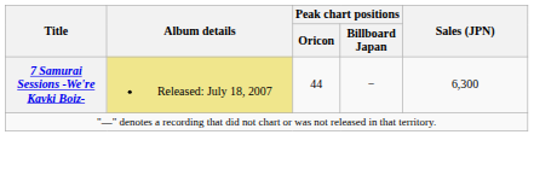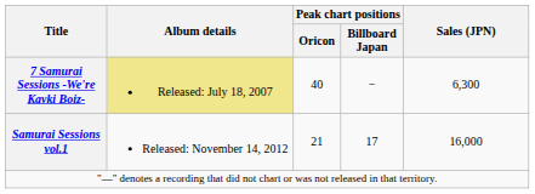 <table class="wikitable plainrowheaders" style="text-align:center;">
 <tr>
 <th rowspan="2" style="width:8em;">Title</th>
 <th rowspan="2" style="width:15em;">Album details</th>
 <th colspan="2">Peak chart positions</th>
 <th rowspan="2" style="width:10em;">Sales (JPN)</th>
 </tr>
 <tr>
 <th>Oricon<br></th>
 <th>Billboard<br>Japan</th>
 </tr>
 <tr>
 <th scope="row"><em><a href='#'>7 Samurai Sessions -We're Kavki Boiz-</a></em></th>
 <td style="background: khaki;"><br><ul><li>Released: July 18, 2007</li></ul></td>
-<td>44</td>
+<td>40</td>
 <td>−</td>
 <td>6,300</td>
+</tr>
+<tr>
+<th scope="row"><em><a href='#'>Samurai Sessions vol.1</a></em></th>
+<td><br><ul><li>Released: November 14, 2012</li></ul></td>
+<td>21</td>
+<td>17</td>
+<td>16,000</td>
 </tr>
 <tr>
 <td align="center" colspan="5" style="font-size:90%">"—" denotes a recording that did not chart or was not released in that territory.</td>
 </tr>
 </table>
